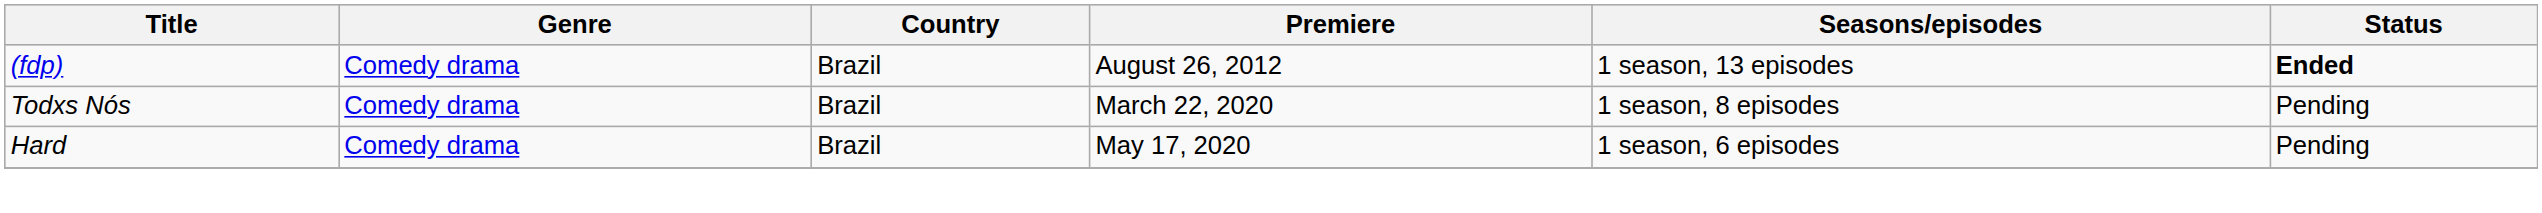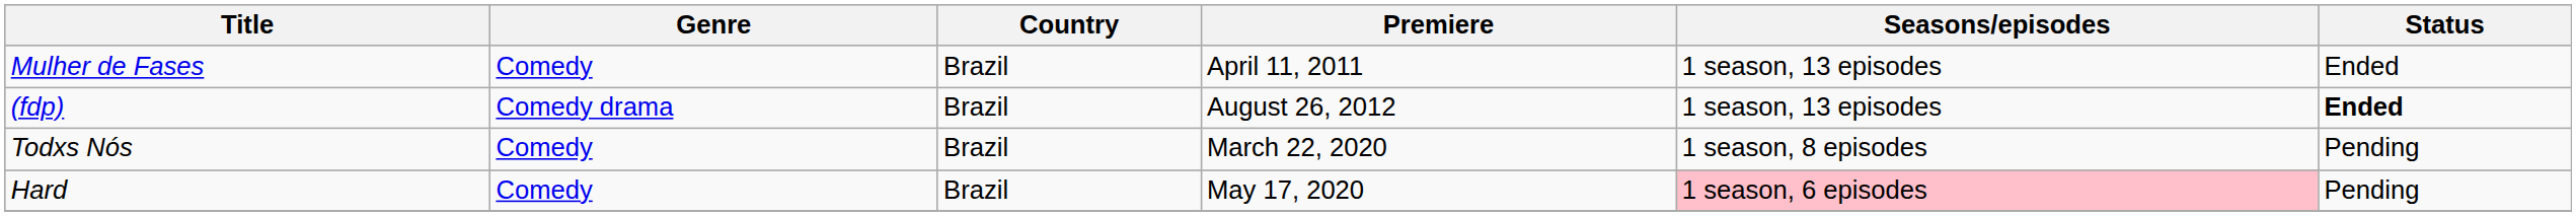 <table class="wikitable sortable" style="width:100%;">
 <tr>
 <th>Title</th>
 <th>Genre</th>
 <th>Country</th>
 <th>Premiere</th>
 <th>Seasons/episodes</th>
 <th>Status</th>
+</tr>
+<tr>
+<td><em><a href='#'>Mulher de Fases</a></em></td>
+<td><a href='#'>Comedy</a></td>
+<td>Brazil</td>
+<td>April 11, 2011</td>
+<td>1 season, 13 episodes</td>
+<td>Ended</td>
 </tr>
 <tr>
 <td><em><a href='#'>(fdp)</a></em></td>
 <td><a href='#'>Comedy drama</a></td>
 <td>Brazil</td>
 <td>August 26, 2012</td>
 <td>1 season, 13 episodes</td>
 <td><strong>Ended</strong></td>
 </tr>
 <tr>
 <td><em>Todxs Nós</em></td>
-<td><a href='#'>Comedy drama</a></td>
+<td><a href='#'>Comedy</a></td>
 <td>Brazil</td>
 <td>March 22, 2020</td>
 <td>1 season, 8 episodes</td>
 <td>Pending</td>
 </tr>
 <tr>
 <td><em>Hard</em></td>
-<td><a href='#'>Comedy drama</a></td>
+<td><a href='#'>Comedy</a></td>
 <td>Brazil</td>
 <td>May 17, 2020</td>
-<td>1 season, 6 episodes</td>
+<td style="background: pink;">1 season, 6 episodes</td>
 <td>Pending</td>
 </tr>
 <tr>
 </tr>
 </table>
